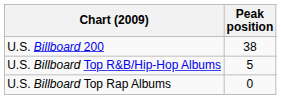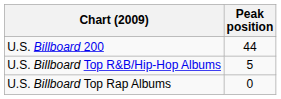 <table class="wikitable sortable">
 <tr>
 <th align="left">Chart (2009)</th>
 <th align="left">Peak<br>position</th>
 </tr>
 <tr>
 <td align="left">U.S. <a href='#'><em>Billboard</em> 200</a></td>
-<td style="text-align:center;">38</td>
+<td style="text-align:center;">44</td>
 </tr>
 <tr>
 <td align="left">U.S. <em>Billboard</em> <a href='#'>Top R&B/Hip-Hop Albums</a></td>
 <td style="text-align:center;">5</td>
 </tr>
 <tr>
 <td align="left">U.S. <em>Billboard</em> Top Rap Albums</td>
 <td style="text-align:center;">0</td>
 </tr>
 </table>
